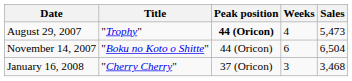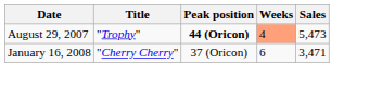 <table class="wikitable">
 <tr>
 <th>Date</th>
 <th>Title</th>
 <th>Peak position</th>
 <th>Weeks</th>
 <th>Sales</th>
 </tr>
 <tr>
 <td>August 29, 2007</td>
 <td>"<em><a href='#'>Trophy</a></em>"</td>
 <td align="center"><strong>44 (Oricon)</strong></td>
-<td>4</td>
+<td style="background: lightsalmon;">4</td>
 <td>5,473</td>
-</tr>
-<tr>
-<td>November 14, 2007</td>
-<td>"<em><a href='#'>Boku no Koto o Shitte</a></em>"</td>
-<td align="center">44 (Oricon)</td>
-<td>6</td>
-<td>6,504</td>
 </tr>
 <tr>
 <td>January 16, 2008</td>
 <td>"<em><a href='#'>Cherry Cherry</a></em>"</td>
 <td align="center">37 (Oricon)</td>
-<td>3</td>
-<td>3,468</td>
+<td>6</td>
+<td>3,471</td>
 </tr>
 </table>
